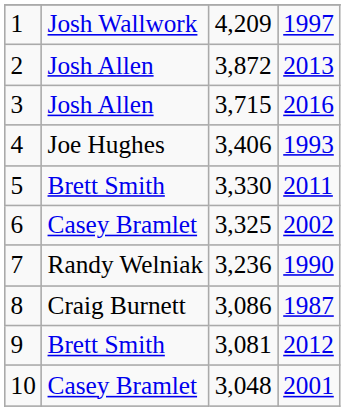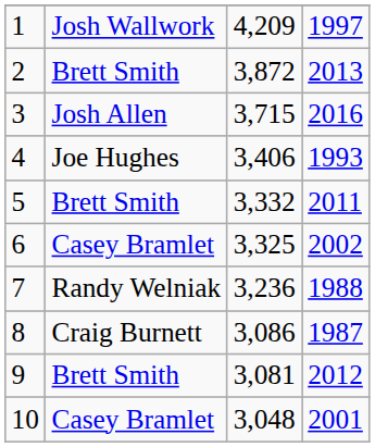 <table class="wikitable">
 <tr>
 </tr>
 <tr>
 <td>1</td>
 <td><a href='#'>Josh Wallwork</a></td>
 <td><abbr>4,209</abbr></td>
 <td><a href='#'>1997</a></td>
 </tr>
 <tr>
 <td>2</td>
-<td><a href='#'>Josh Allen</a></td>
+<td><a href='#'>Brett Smith</a></td>
 <td><abbr>3,872</abbr></td>
 <td><a href='#'>2013</a></td>
 </tr>
 <tr>
 <td>3</td>
 <td><a href='#'>Josh Allen</a></td>
 <td><abbr>3,715</abbr></td>
 <td><a href='#'>2016</a></td>
 </tr>
 <tr>
 <td>4</td>
 <td>Joe Hughes</td>
 <td><abbr>3,406</abbr></td>
 <td><a href='#'>1993</a></td>
 </tr>
 <tr>
 <td>5</td>
 <td><a href='#'>Brett Smith</a></td>
-<td><abbr>3,330</abbr></td>
+<td><abbr>3,332</abbr></td>
 <td><a href='#'>2011</a></td>
 </tr>
 <tr>
 <td>6</td>
 <td><a href='#'>Casey Bramlet</a></td>
 <td><abbr>3,325</abbr></td>
 <td><a href='#'>2002</a></td>
 </tr>
 <tr>
 <td>7</td>
 <td>Randy Welniak</td>
 <td><abbr>3,236</abbr></td>
-<td><a href='#'>1990</a></td>
+<td><a href='#'>1988</a></td>
 </tr>
 <tr>
 <td>8</td>
 <td>Craig Burnett</td>
 <td><abbr>3,086</abbr></td>
 <td><a href='#'>1987</a></td>
 </tr>
 <tr>
 <td>9</td>
 <td><a href='#'>Brett Smith</a></td>
 <td><abbr>3,081</abbr></td>
 <td><a href='#'>2012</a></td>
 </tr>
 <tr>
 <td>10</td>
 <td><a href='#'>Casey Bramlet</a></td>
 <td><abbr>3,048</abbr></td>
 <td><a href='#'>2001</a></td>
 </tr>
 </table>
